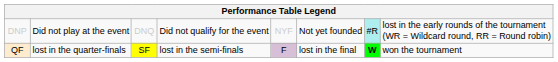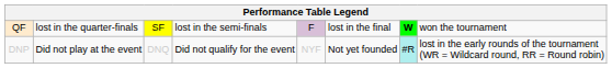 <table class="wikitable" style="font-size:78%;">
 <tr>
 <th colspan="8">Performance Table Legend</th>
+</tr>
+<tr>
+<td style="text-align:center; background:#ffebcd;">QF</td>
+<td>lost in the quarter-finals</td>
+<td style="text-align:center; background:yellow;">SF</td>
+<td>lost in the semi-finals</td>
+<td style="text-align:center; background:thistle;">F</td>
+<td>lost in the final</td>
+<td style="text-align:center; background:#0f0;"><strong>W</strong></td>
+<td>won the tournament</td>
 </tr>
 <tr>
 <td style="color:#ccc; text-align:center; width:30px;">DNP</td>
 <td>Did not play at the event</td>
 <td style="color:#ccc; text-align:center; width:30px;">DNQ</td>
 <td>Did not qualify for the event</td>
 <td style="color:#ccc; text-align:center; width:30px;">NYF</td>
 <td>Not yet founded</td>
 <td style="text-align:center; background:#afeeee;">#R</td>
 <td>lost in the early rounds of the tournament<br>(WR = Wildcard round, RR = Round robin)</td>
 </tr>
-<tr>
-<td style="text-align:center; background:#ffebcd;">QF</td>
-<td>lost in the quarter-finals</td>
-<td style="text-align:center; background:yellow;">SF</td>
-<td>lost in the semi-finals</td>
-<td style="text-align:center; background:thistle;">F</td>
-<td>lost in the final</td>
-<td style="text-align:center; background:#0f0;"><strong>W</strong></td>
-<td>won the tournament</td>
-</tr>
 </table>
